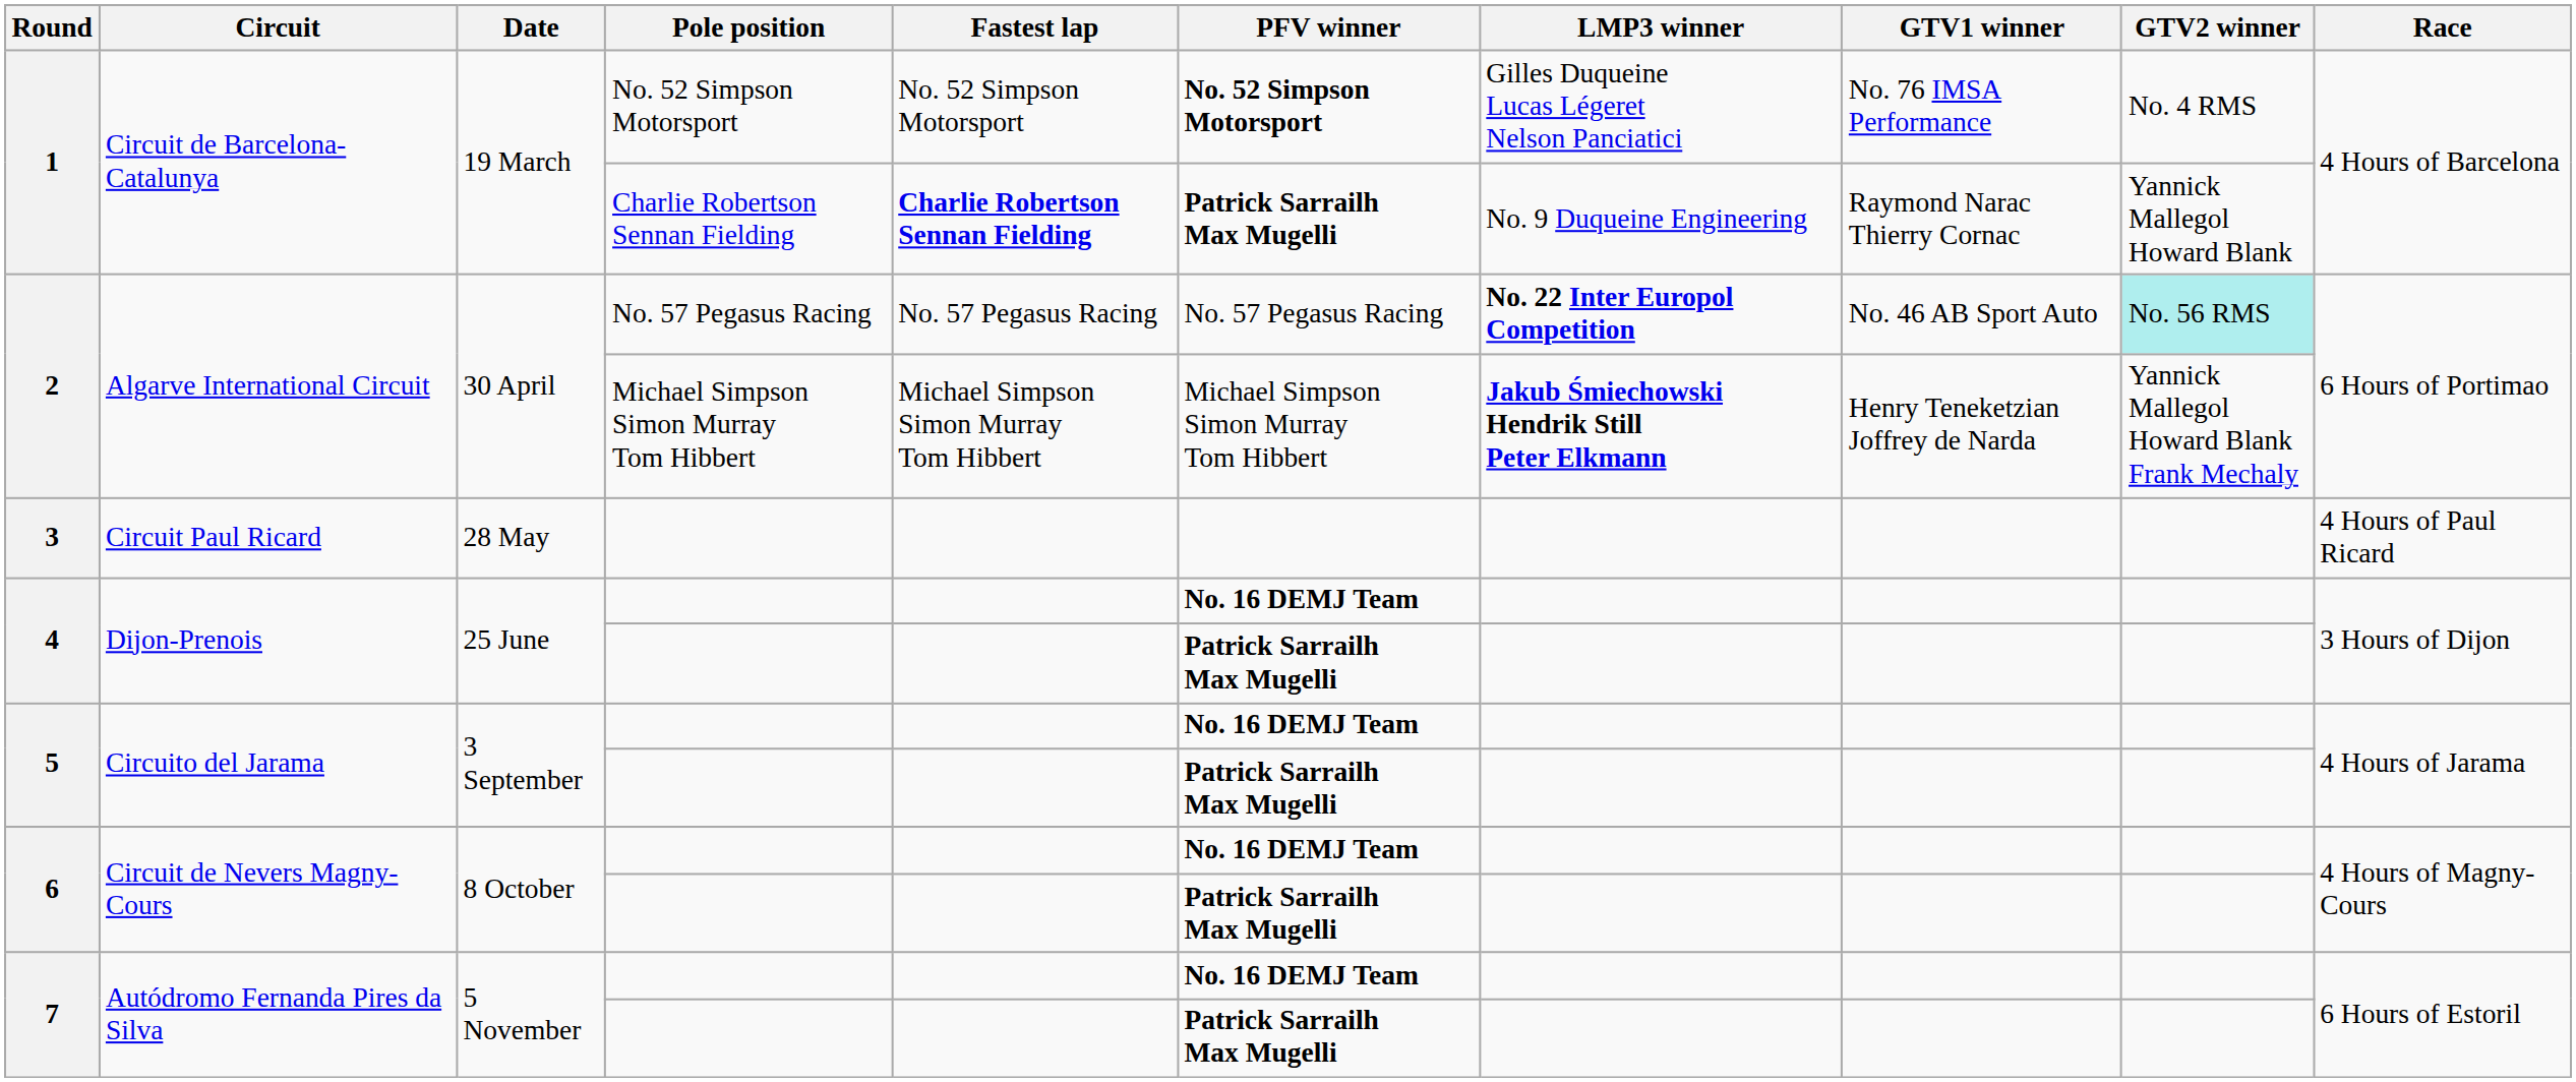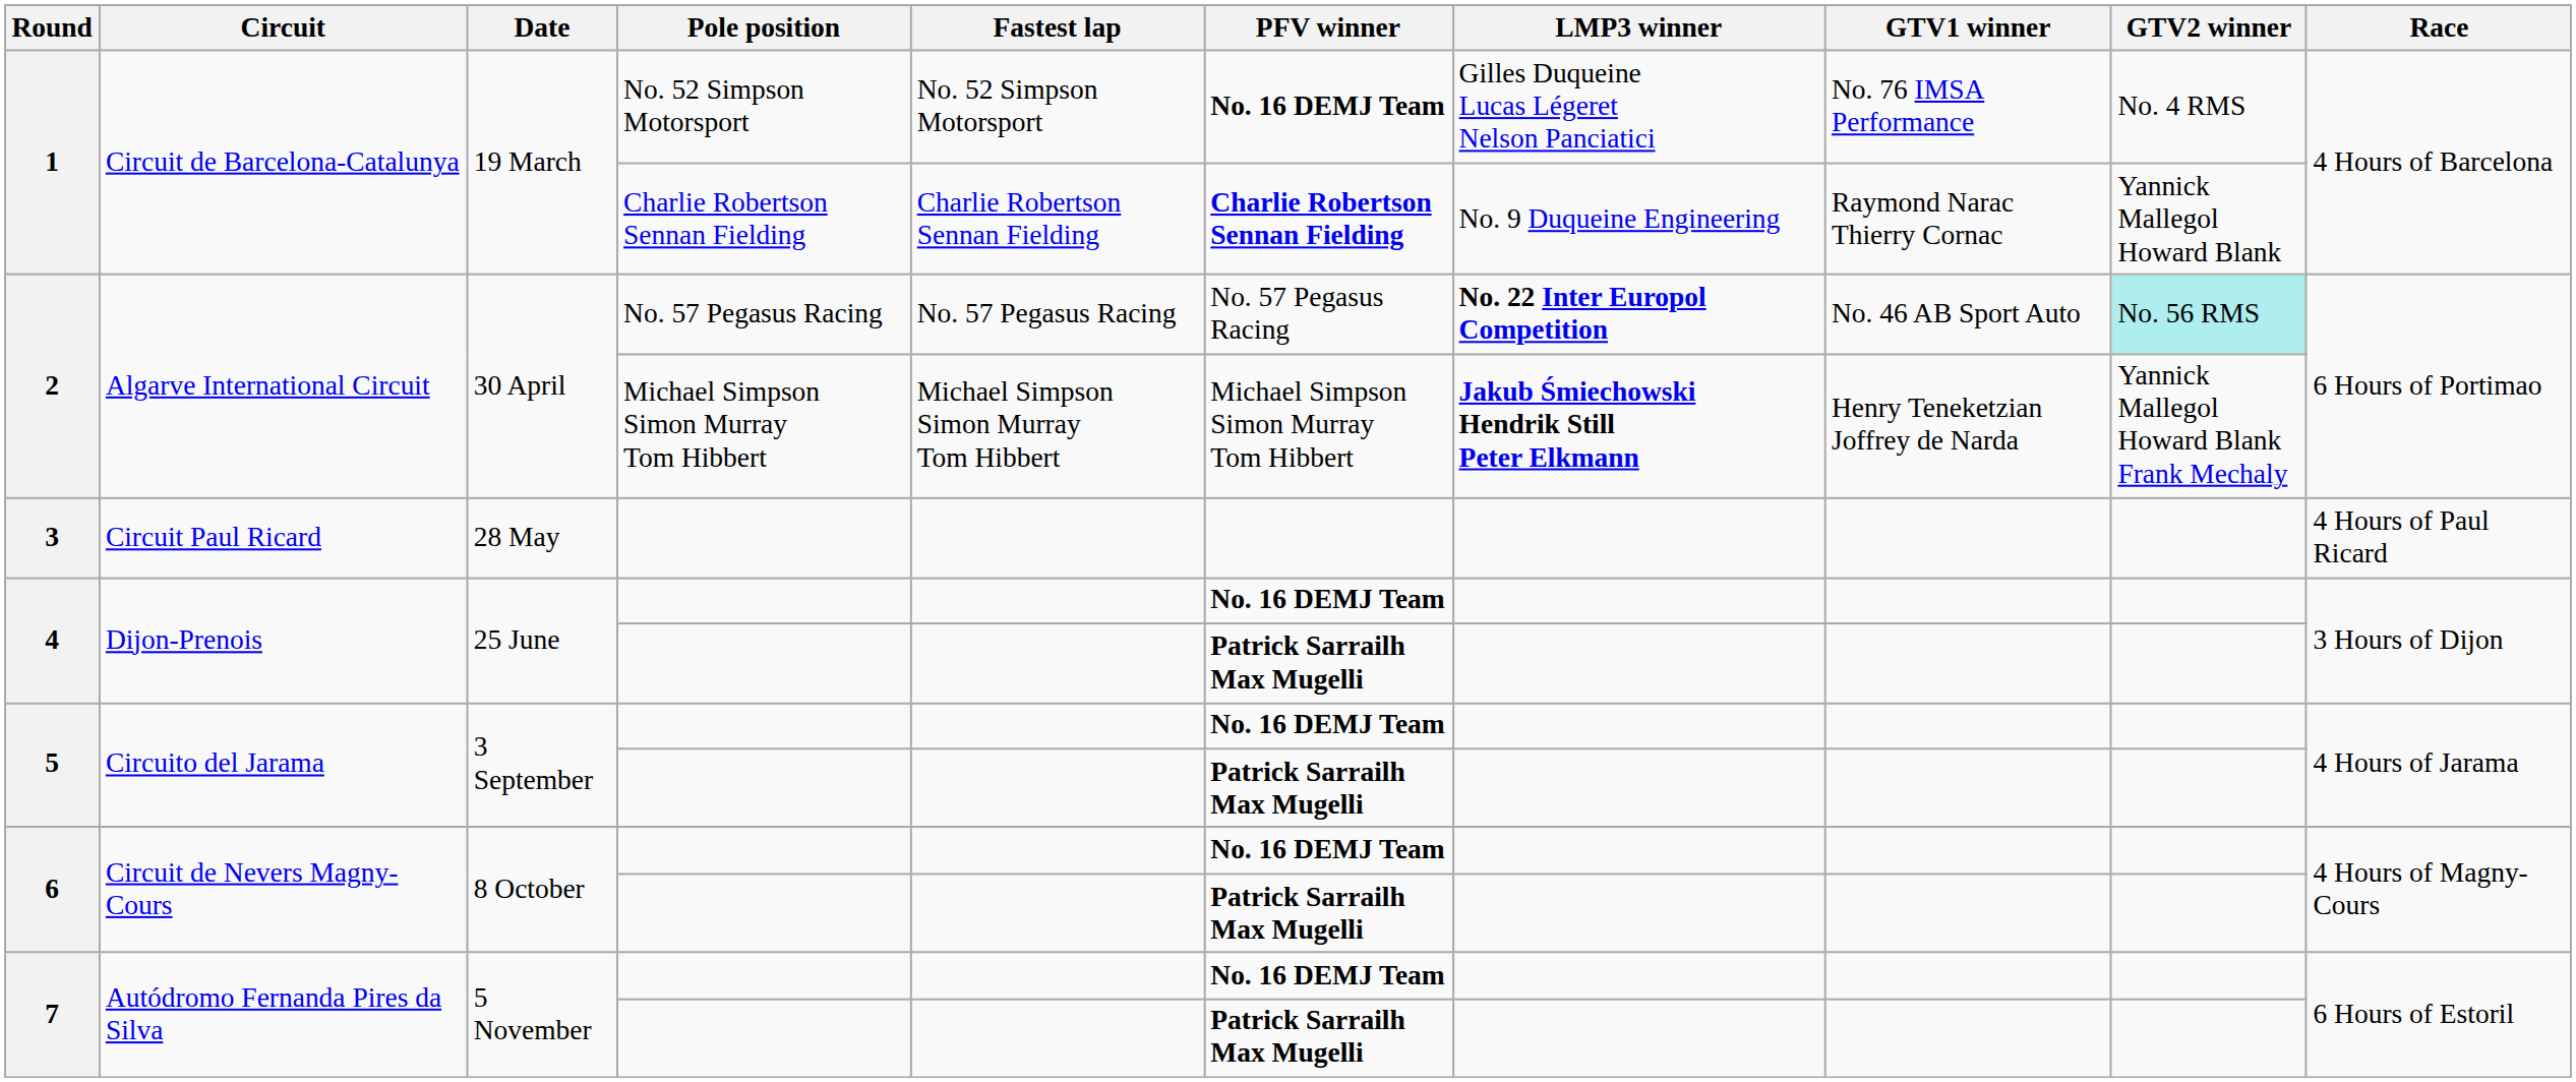 <table class="wikitable" style="font-size: 85%;">
 <tr>
 <th>Round</th>
 <th>Circuit</th>
 <th>Date</th>
 <th>Pole position</th>
 <th>Fastest lap</th>
 <th>PFV winner</th>
 <th>LMP3 winner</th>
 <th>GTV1 winner</th>
 <th>GTV2 winner</th>
 <th>Race</th>
 </tr>
 <tr>
 <th rowspan=2>1</th>
 <td rowspan=2> <a href='#'>Circuit de Barcelona-Catalunya</a></td>
 <td rowspan=2>19 March</td>
 <td>No. 52 Simpson Motorsport</td>
 <td>No. 52 Simpson Motorsport</td>
-<td><strong>No. 52 Simpson Motorsport</strong></td>
+<td><strong>No. 16 DEMJ Team</strong></td>
 <td> Gilles Duqueine <br> <a href='#'>Lucas Légeret</a><br> <a href='#'>Nelson Panciatici</a></td>
 <td>No. 76 <a href='#'>IMSA Performance</a></td>
 <td>No. 4 RMS</td>
 <td rowspan=2>4 Hours of Barcelona</td>
 </tr>
 <tr>
 <td> <a href='#'>Charlie Robertson</a> <br> <a href='#'>Sennan Fielding</a></td>
-<td><strong> <a href='#'>Charlie Robertson</a> <br> <a href='#'>Sennan Fielding</a></strong></td>
-<td><strong> Patrick Sarrailh <br> Max Mugelli</strong></td>
+<td> <a href='#'>Charlie Robertson</a> <br> <a href='#'>Sennan Fielding</a></td>
+<td> <strong><a href='#'>Charlie Robertson</a> <br> <a href='#'>Sennan Fielding</a></strong></td>
 <td>No. 9 <a href='#'>Duqueine Engineering</a></td>
 <td> Raymond Narac <br> Thierry Cornac</td>
 <td> Yannick Mallegol <br> Howard Blank</td>
 </tr>
 <tr>
 <th rowspan=2>2</th>
 <td rowspan=2> <a href='#'>Algarve International Circuit</a></td>
 <td rowspan=2>30 April</td>
 <td>No. 57 Pegasus Racing</td>
 <td>No. 57 Pegasus Racing</td>
 <td>No. 57 Pegasus Racing</td>
 <td><strong>No. 22  <a href='#'>Inter Europol Competition</a></strong></td>
 <td>No. 46 AB Sport Auto</td>
 <td style="background: paleturquoise;">No. 56 RMS</td>
 <td rowspan=2>6 Hours of Portimao</td>
 </tr>
 <tr>
 <td> Michael Simpson <br> Simon Murray <br> Tom Hibbert</td>
 <td> Michael Simpson <br> Simon Murray <br> Tom Hibbert</td>
 <td> Michael Simpson <br> Simon Murray <br> Tom Hibbert</td>
 <td><strong> <a href='#'>Jakub Śmiechowski</a><br> Hendrik Still <br> <a href='#'>Peter Elkmann</a></strong></td>
 <td> Henry Teneketzian <br> Joffrey de Narda</td>
 <td> Yannick Mallegol <br> Howard Blank<br> <a href='#'>Frank Mechaly</a></td>
 </tr>
 <tr>
 <th>3</th>
 <td> <a href='#'>Circuit Paul Ricard</a></td>
 <td>28 May</td>
 <td></td>
 <td></td>
 <td></td>
 <td></td>
 <td></td>
 <td></td>
 <td>4 Hours of Paul Ricard</td>
 </tr>
 <tr>
 <th rowspan=2>4</th>
 <td rowspan=2> <a href='#'>Dijon-Prenois</a></td>
 <td rowspan=2>25 June</td>
 <td></td>
 <td></td>
 <td><strong>No. 16 DEMJ Team</strong></td>
 <td></td>
 <td></td>
 <td></td>
 <td rowspan=2>3 Hours of Dijon</td>
 </tr>
 <tr>
 <td></td>
 <td></td>
 <td><strong> Patrick Sarrailh <br> Max Mugelli</strong></td>
 <td></td>
 <td></td>
 <td></td>
 </tr>
 <tr>
 <th rowspan=2>5</th>
 <td rowspan=2> <a href='#'>Circuito del Jarama</a></td>
 <td rowspan=2>3 September</td>
 <td></td>
 <td></td>
 <td><strong>No. 16 DEMJ Team</strong></td>
 <td></td>
 <td></td>
 <td></td>
 <td rowspan=2>4 Hours of Jarama</td>
 </tr>
 <tr>
 <td></td>
 <td></td>
 <td><strong> Patrick Sarrailh <br> Max Mugelli</strong></td>
 <td></td>
 <td></td>
 <td></td>
 </tr>
 <tr>
 <th rowspan=2>6</th>
 <td rowspan=2> <a href='#'>Circuit de Nevers Magny-Cours</a></td>
 <td rowspan=2>8 October</td>
 <td></td>
 <td></td>
 <td><strong>No. 16 DEMJ Team</strong></td>
 <td></td>
 <td></td>
 <td></td>
 <td rowspan=2>4 Hours of Magny-Cours</td>
 </tr>
 <tr>
 <td></td>
 <td></td>
 <td> <strong>Patrick Sarrailh <br> Max Mugelli</strong></td>
 <td></td>
 <td></td>
 <td></td>
 </tr>
 <tr>
 <th rowspan=2>7</th>
 <td rowspan=2> <a href='#'>Autódromo Fernanda Pires da Silva</a></td>
 <td rowspan=2>5 November</td>
 <td></td>
 <td></td>
 <td><strong>No. 16 DEMJ Team</strong></td>
 <td></td>
 <td></td>
 <td></td>
 <td rowspan=2>6 Hours of Estoril</td>
 </tr>
 <tr>
 <td></td>
 <td></td>
 <td> <strong>Patrick Sarrailh <br> Max Mugelli</strong></td>
 <td></td>
 <td></td>
 <td></td>
 </tr>
 </table>
